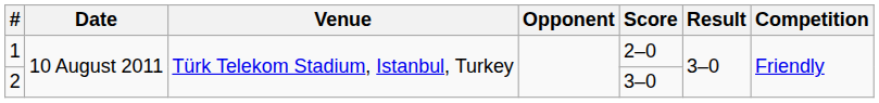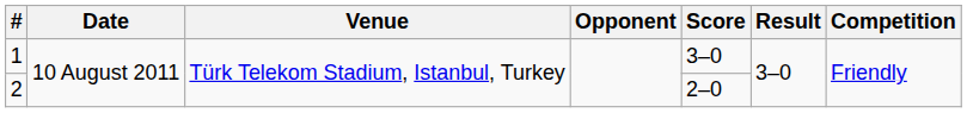 <table class="wikitable sortable">
 <tr>
 <th>#</th>
 <th>Date</th>
 <th>Venue</th>
 <th>Opponent</th>
 <th>Score</th>
 <th>Result</th>
 <th>Competition</th>
 </tr>
 <tr>
 <td>1</td>
 <td rowspan="2">10 August 2011</td>
 <td rowspan="2"><a href='#'>Türk Telekom Stadium</a>, <a href='#'>Istanbul</a>, Turkey</td>
 <td rowspan="2"></td>
-<td>2–0</td>
+<td>3–0</td>
 <td rowspan="2">3–0</td>
 <td rowspan="2"><a href='#'>Friendly</a></td>
 </tr>
 <tr>
 <td>2</td>
-<td>3–0</td>
+<td>2–0</td>
 </tr>
 </table>
